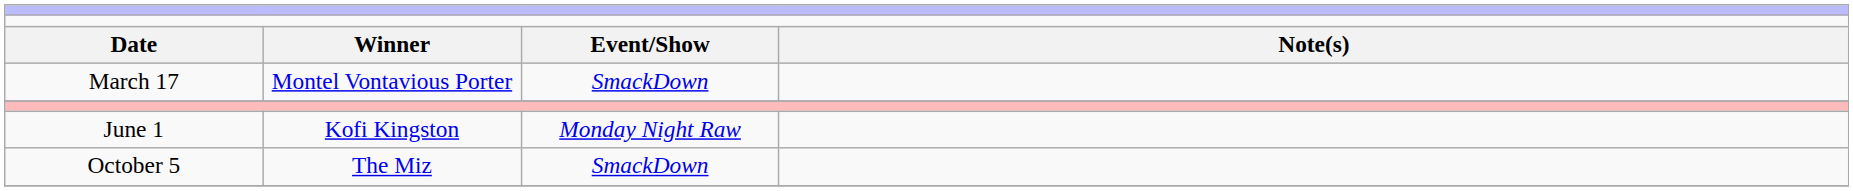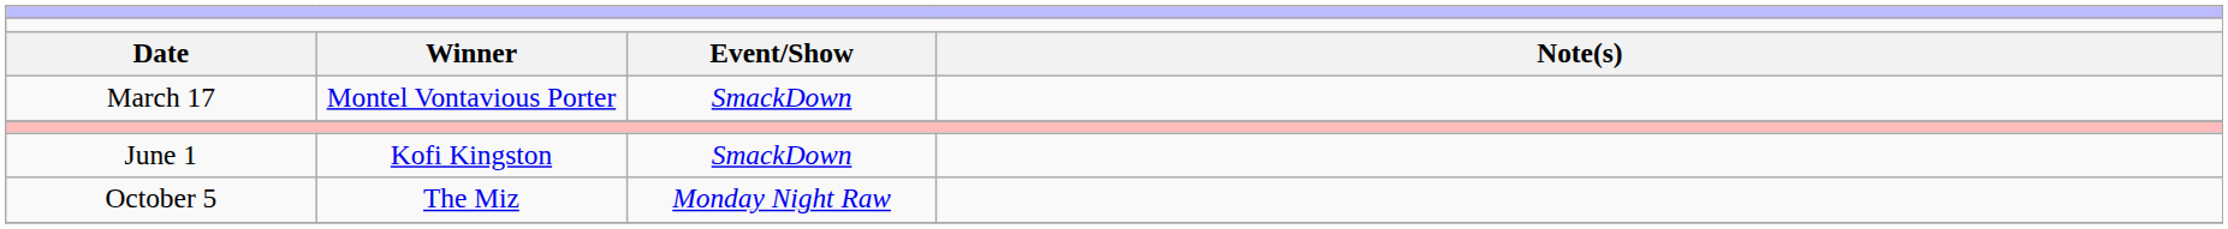 <table class="wikitable" style="text-align:center; width:100%;">
 <tr style="background:#BBF;">
 <td colspan="5"></td>
 </tr>
 <tr>
 <td colspan="5"><strong></strong></td>
 </tr>
 <tr>
 <th width=14%>Date</th>
 <th width=14%>Winner</th>
 <th width=14%>Event/Show</th>
 <th width=58%>Note(s)</th>
 </tr>
 <tr>
 <td>March 17<br></td>
 <td><a href='#'>Montel Vontavious Porter</a></td>
 <td><em><a href='#'>SmackDown</a></em></td>
 <td></td>
 </tr>
 <tr>
 </tr>
 <tr style="background:#FBB;">
 <td colspan="5"></td>
 </tr>
 <tr>
 <td>June 1</td>
 <td><a href='#'>Kofi Kingston</a></td>
-<td><em><a href='#'>Monday Night Raw</a></em></td>
+<td><em><a href='#'>SmackDown</a></em></td>
 <td></td>
 </tr>
 <tr>
 <td>October 5</td>
 <td><a href='#'>The Miz</a></td>
-<td><em><a href='#'>SmackDown</a></em></td>
+<td><em><a href='#'>Monday Night Raw</a></em></td>
 <td></td>
 </tr>
 <tr>
 </tr>
 </table>
